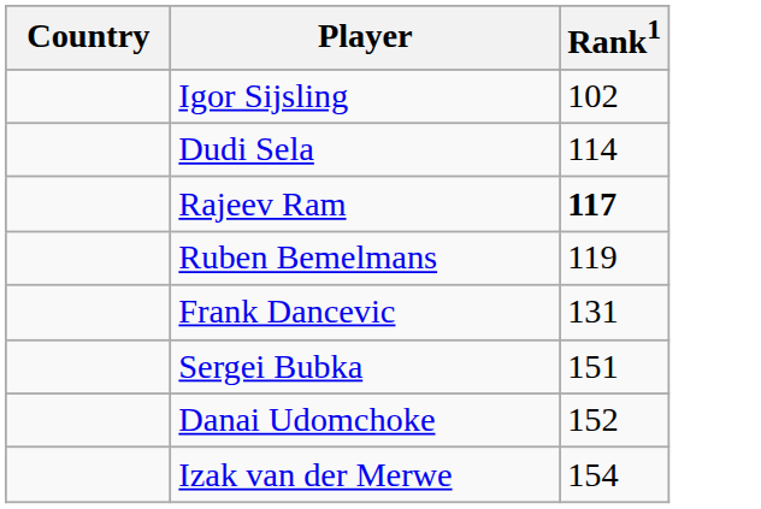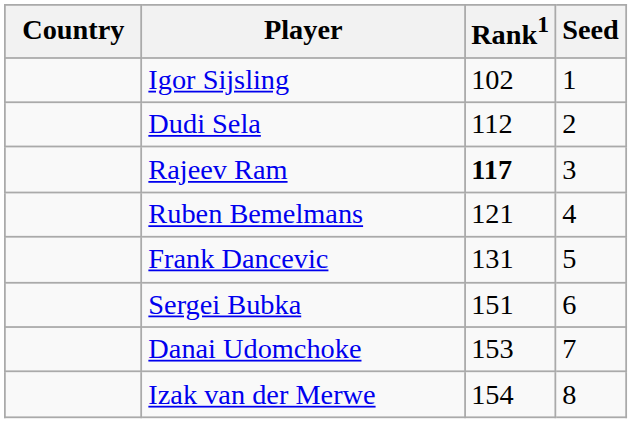 <table class="sortable wikitable">
 <tr>
 <th style="width:70px;">Country</th>
 <th style="width:175px;">Player</th>
 <th>Rank<sup>1</sup></th>
+<th>Seed</th>
 </tr>
 <tr>
 <td></td>
 <td><a href='#'>Igor Sijsling</a></td>
 <td>102</td>
+<td>1</td>
 </tr>
 <tr>
 <td></td>
 <td><a href='#'>Dudi Sela</a></td>
-<td>114</td>
+<td>112</td>
+<td>2</td>
 </tr>
 <tr>
 <td></td>
 <td><a href='#'>Rajeev Ram</a></td>
 <td><strong>117</strong></td>
+<td>3</td>
 </tr>
 <tr>
 <td></td>
 <td><a href='#'>Ruben Bemelmans</a></td>
-<td>119</td>
+<td>121</td>
+<td>4</td>
 </tr>
 <tr>
 <td></td>
 <td><a href='#'>Frank Dancevic</a></td>
 <td>131</td>
+<td>5</td>
 </tr>
 <tr>
 <td></td>
 <td><a href='#'>Sergei Bubka</a></td>
 <td>151</td>
+<td>6</td>
 </tr>
 <tr>
 <td></td>
 <td><a href='#'>Danai Udomchoke</a></td>
-<td>152</td>
+<td>153</td>
+<td>7</td>
 </tr>
 <tr>
 <td></td>
 <td><a href='#'>Izak van der Merwe</a></td>
 <td>154</td>
+<td>8</td>
 </tr>
 </table>
